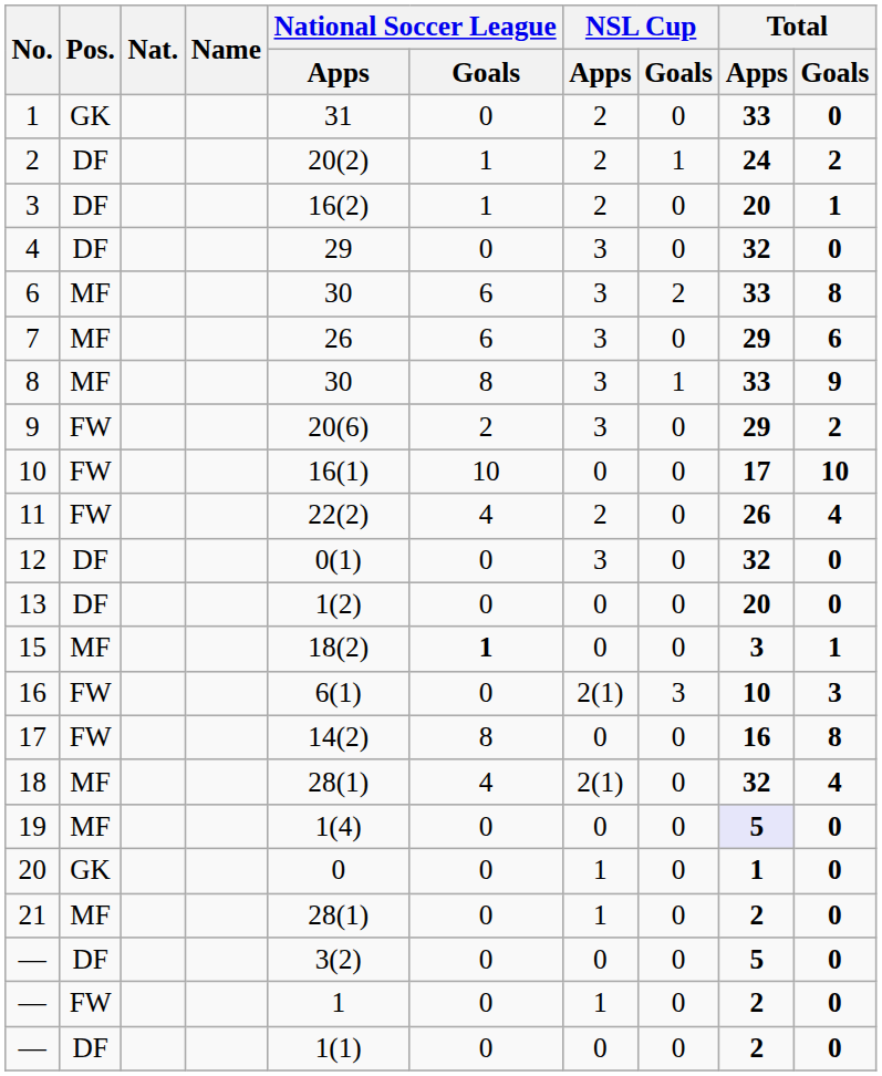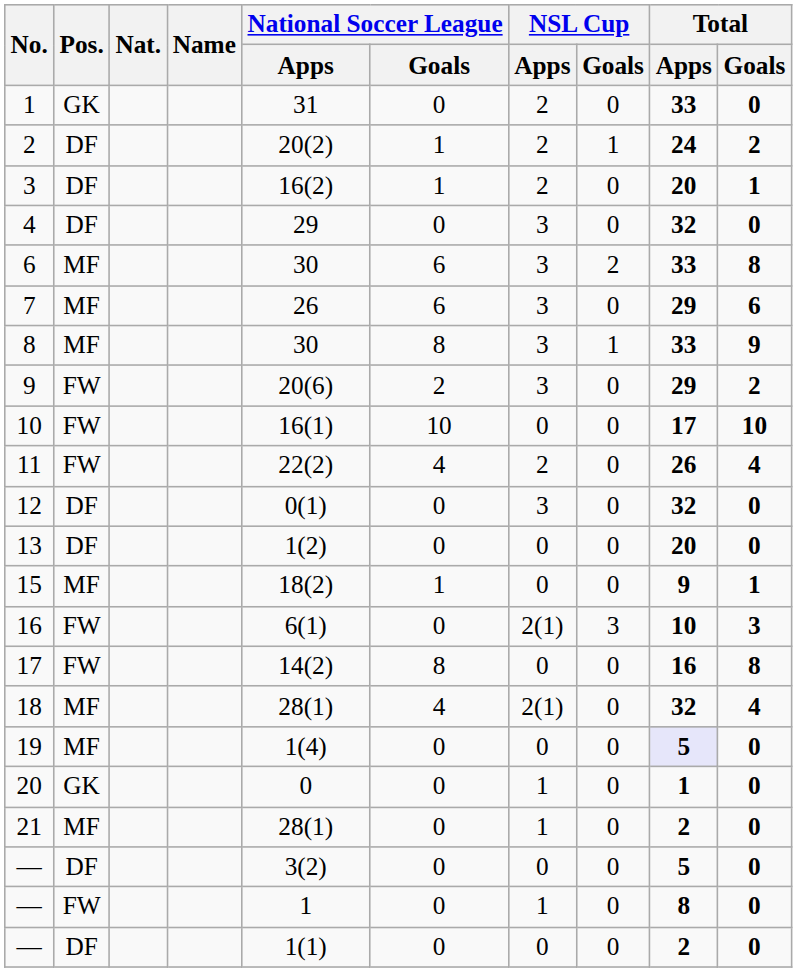 <table class="wikitable sortable" style="text-align:center">
 <tr>
 <th rowspan="2">No.</th>
 <th rowspan="2">Pos.</th>
 <th rowspan="2">Nat.</th>
 <th rowspan="2">Name</th>
 <th colspan="2"><a href='#'>National Soccer League</a></th>
 <th colspan="2"><a href='#'>NSL Cup</a></th>
 <th colspan="2">Total</th>
 </tr>
 <tr>
 <th>Apps</th>
 <th>Goals</th>
 <th>Apps</th>
 <th>Goals</th>
 <th>Apps</th>
 <th>Goals</th>
 </tr>
 <tr>
 <td>1</td>
 <td>GK</td>
 <td></td>
 <td align=left></td>
 <td>31</td>
 <td>0</td>
 <td>2</td>
 <td>0</td>
 <td><strong>33</strong></td>
 <td><strong>0</strong></td>
 </tr>
 <tr>
 <td>2</td>
 <td>DF</td>
 <td></td>
 <td align=left></td>
 <td>20(2)</td>
 <td>1</td>
 <td>2</td>
 <td>1</td>
 <td><strong>24</strong></td>
 <td><strong>2</strong></td>
 </tr>
 <tr>
 <td>3</td>
 <td>DF</td>
 <td></td>
 <td align=left></td>
 <td>16(2)</td>
 <td>1</td>
 <td>2</td>
 <td>0</td>
 <td><strong>20</strong></td>
 <td><strong>1</strong></td>
 </tr>
 <tr>
 <td>4</td>
 <td>DF</td>
 <td></td>
 <td align=left></td>
 <td>29</td>
 <td>0</td>
 <td>3</td>
 <td>0</td>
 <td><strong>32</strong></td>
 <td><strong>0</strong></td>
 </tr>
 <tr>
 <td>6</td>
 <td>MF</td>
 <td></td>
 <td align=left></td>
 <td>30</td>
 <td>6</td>
 <td>3</td>
 <td>2</td>
 <td><strong>33</strong></td>
 <td><strong>8</strong></td>
 </tr>
 <tr>
 <td>7</td>
 <td>MF</td>
 <td></td>
 <td align=left></td>
 <td>26</td>
 <td>6</td>
 <td>3</td>
 <td>0</td>
 <td><strong>29</strong></td>
 <td><strong>6</strong></td>
 </tr>
 <tr>
 <td>8</td>
 <td>MF</td>
 <td></td>
 <td align=left></td>
 <td>30</td>
 <td>8</td>
 <td>3</td>
 <td>1</td>
 <td><strong>33</strong></td>
 <td><strong>9</strong></td>
 </tr>
 <tr>
 <td>9</td>
 <td>FW</td>
 <td></td>
 <td align=left></td>
 <td>20(6)</td>
 <td>2</td>
 <td>3</td>
 <td>0</td>
 <td><strong>29</strong></td>
 <td><strong>2</strong></td>
 </tr>
 <tr>
 <td>10</td>
 <td>FW</td>
 <td></td>
 <td align=left></td>
 <td>16(1)</td>
 <td>10</td>
 <td>0</td>
 <td>0</td>
 <td><strong>17</strong></td>
 <td><strong>10</strong></td>
 </tr>
 <tr>
 <td>11</td>
 <td>FW</td>
 <td></td>
 <td align=left></td>
 <td>22(2)</td>
 <td>4</td>
 <td>2</td>
 <td>0</td>
 <td><strong>26</strong></td>
 <td><strong>4</strong></td>
 </tr>
 <tr>
 <td>12</td>
 <td>DF</td>
 <td></td>
 <td align=left></td>
 <td>0(1)</td>
 <td>0</td>
 <td>3</td>
 <td>0</td>
 <td><strong>32</strong></td>
 <td><strong>0</strong></td>
 </tr>
 <tr>
 <td>13</td>
 <td>DF</td>
 <td></td>
 <td align=left></td>
 <td>1(2)</td>
 <td>0</td>
 <td>0</td>
 <td>0</td>
 <td><strong>20</strong></td>
 <td><strong>0</strong></td>
 </tr>
 <tr>
 <td>15</td>
 <td>MF</td>
 <td></td>
 <td align=left></td>
 <td>18(2)</td>
-<td><strong>1</strong></td>
+<td>1</td>
 <td>0</td>
 <td>0</td>
-<td><strong>3</strong></td>
+<td><strong>9</strong></td>
 <td><strong>1</strong></td>
 </tr>
 <tr>
 <td>16</td>
 <td>FW</td>
 <td></td>
 <td align=left></td>
 <td>6(1)</td>
 <td>0</td>
 <td>2(1)</td>
 <td>3</td>
 <td><strong>10</strong></td>
 <td><strong>3</strong></td>
 </tr>
 <tr>
 <td>17</td>
 <td>FW</td>
 <td></td>
 <td align=left></td>
 <td>14(2)</td>
 <td>8</td>
 <td>0</td>
 <td>0</td>
 <td><strong>16</strong></td>
 <td><strong>8</strong></td>
 </tr>
 <tr>
 <td>18</td>
 <td>MF</td>
 <td></td>
 <td align=left></td>
 <td>28(1)</td>
 <td>4</td>
 <td>2(1)</td>
 <td>0</td>
 <td><strong>32</strong></td>
 <td><strong>4</strong></td>
 </tr>
 <tr>
 <td>19</td>
 <td>MF</td>
 <td></td>
 <td align=left></td>
 <td>1(4)</td>
 <td>0</td>
 <td>0</td>
 <td>0</td>
 <td style="background: lavender;"><strong>5</strong></td>
 <td><strong>0</strong></td>
 </tr>
 <tr>
 <td>20</td>
 <td>GK</td>
 <td></td>
 <td align=left></td>
 <td>0</td>
 <td>0</td>
 <td>1</td>
 <td>0</td>
 <td><strong>1</strong></td>
 <td><strong>0</strong></td>
 </tr>
 <tr>
 <td>21</td>
 <td>MF</td>
 <td></td>
 <td align=left></td>
 <td>28(1)</td>
 <td>0</td>
 <td>1</td>
 <td>0</td>
 <td><strong>2</strong></td>
 <td><strong>0</strong></td>
 </tr>
 <tr>
 <td>—</td>
 <td>DF</td>
 <td></td>
 <td align=left></td>
 <td>3(2)</td>
 <td>0</td>
 <td>0</td>
 <td>0</td>
 <td><strong>5</strong></td>
 <td><strong>0</strong></td>
 </tr>
 <tr>
 <td>—</td>
 <td>FW</td>
 <td></td>
 <td align=left></td>
 <td>1</td>
 <td>0</td>
 <td>1</td>
 <td>0</td>
-<td><strong>2</strong></td>
+<td><strong>8</strong></td>
 <td><strong>0</strong></td>
 </tr>
 <tr>
 <td>—</td>
 <td>DF</td>
 <td></td>
 <td align=left></td>
 <td>1(1)</td>
 <td>0</td>
 <td>0</td>
 <td>0</td>
 <td><strong>2</strong></td>
 <td><strong>0</strong></td>
 </tr>
 </table>
